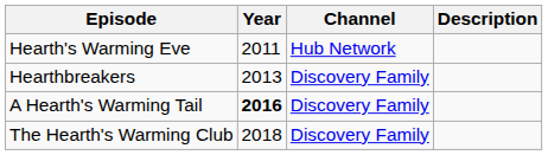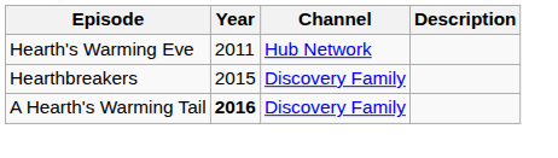 <table class="wikitable">
 <tr>
 <th>Episode</th>
 <th>Year</th>
 <th>Channel</th>
 <th>Description</th>
 </tr>
 <tr>
 <td>Hearth's Warming Eve</td>
 <td>2011</td>
 <td><a href='#'>Hub Network</a></td>
 <td></td>
 </tr>
 <tr>
 <td>Hearthbreakers</td>
-<td>2013</td>
+<td>2015</td>
 <td><a href='#'>Discovery Family</a></td>
 <td></td>
 </tr>
 <tr>
 <td>A Hearth's Warming Tail</td>
 <td><strong>2016</strong></td>
 <td><a href='#'>Discovery Family</a></td>
 <td></td>
 </tr>
-<tr>
-<td>The Hearth's Warming Club</td>
-<td>2018</td>
-<td><a href='#'>Discovery Family</a></td>
-<td></td>
-</tr>
 </table>
